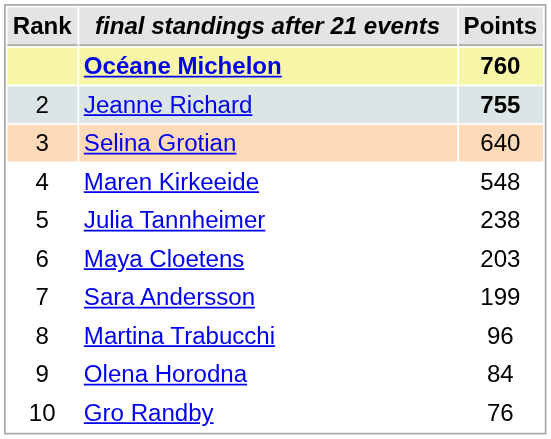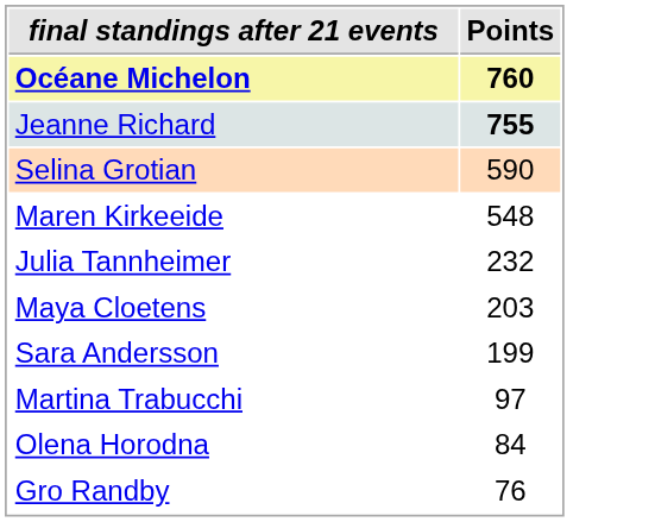 <table cellspacing="1" cellpadding="3" style="border:1px solid #AAAAAA;font-size:86%">
 <tr style="background-color: #E4E4E4;">
-<th style="border-bottom:1px solid #AAAAAA; width: 10px;">Rank</th>
 <th style="border-bottom:1px solid #AAAAAA; width: 210px;"><em>final standings after 21 events</em></th>
 <th style="border-bottom:1px solid #AAAAAA; width: 40px;">Points</th>
 </tr>
 <tr style="background:#f7f6a8;">
-<td align=center></td>
 <td> <strong><a href='#'>Océane Michelon</a></strong></td>
 <td align=center><strong>760</strong></td>
 </tr>
 <tr style="background:#dce5e5;">
-<td align=center>2</td>
 <td> <a href='#'>Jeanne Richard</a></td>
 <td align=center><strong>755</strong></td>
 </tr>
 <tr style="background:#ffdab9;">
-<td align=center>3</td>
 <td> <a href='#'>Selina Grotian</a></td>
-<td align=center>640</td>
+<td align=center>590</td>
 </tr>
 <tr>
-<td align=center>4</td>
 <td> <a href='#'>Maren Kirkeeide</a></td>
 <td align=center>548</td>
 </tr>
 <tr>
-<td align=center>5</td>
 <td> <a href='#'>Julia Tannheimer</a></td>
-<td align=center>238</td>
+<td align=center>232</td>
 </tr>
 <tr>
-<td align=center>6</td>
 <td> <a href='#'>Maya Cloetens</a></td>
 <td align=center>203</td>
 </tr>
 <tr>
-<td align=center>7</td>
 <td> <a href='#'>Sara Andersson</a></td>
 <td align=center>199</td>
 </tr>
 <tr>
-<td align=center>8</td>
 <td> <a href='#'>Martina Trabucchi</a></td>
-<td align=center>96</td>
+<td align=center>97</td>
 </tr>
 <tr>
-<td align=center>9</td>
 <td> <a href='#'>Olena Horodna</a></td>
 <td align=center>84</td>
 </tr>
 <tr>
-<td align=center>10</td>
 <td> <a href='#'>Gro Randby</a></td>
 <td align=center>76</td>
 </tr>
 </table>
